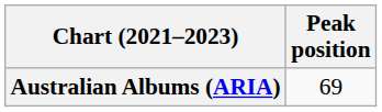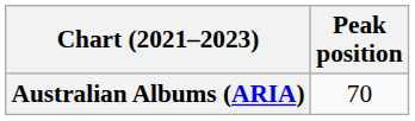 <table class="wikitable plainrowheaders" style="text-align:center">
 <tr>
 <th scope="col">Chart (2021–2023)</th>
 <th scope="col">Peak<br>position</th>
 </tr>
 <tr>
 <th scope="row">Australian Albums (<a href='#'>ARIA</a>)</th>
-<td>69</td>
+<td>70</td>
 </tr>
 </table>
